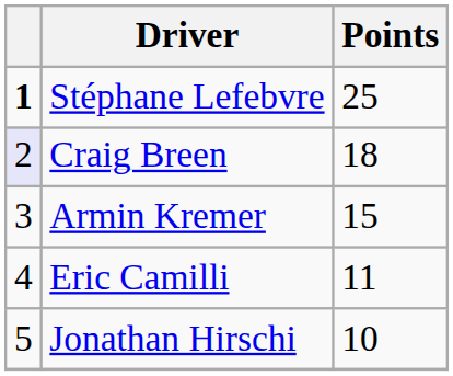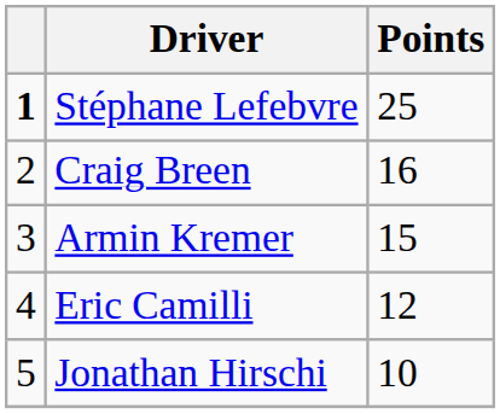 <table class="wikitable" style="font-size: 90%;">
 <tr>
 <th></th>
 <th>Driver</th>
 <th>Points</th>
 </tr>
 <tr>
 <td align="center"><strong>1</strong></td>
 <td> <a href='#'>Stéphane Lefebvre</a></td>
 <td align="left">25</td>
 </tr>
 <tr>
-<td align="center" style="background: lavender;">2</td>
+<td align="center">2</td>
 <td> <a href='#'>Craig Breen</a></td>
-<td align="left">18</td>
+<td align="left">16</td>
 </tr>
 <tr>
 <td align="center">3</td>
 <td> <a href='#'>Armin Kremer</a></td>
 <td align="left">15</td>
 </tr>
 <tr>
 <td align="center">4</td>
 <td> <a href='#'>Eric Camilli</a></td>
-<td align="left">11</td>
+<td align="left">12</td>
 </tr>
 <tr>
 <td align="center">5</td>
 <td> <a href='#'>Jonathan Hirschi</a></td>
 <td align="left">10</td>
 </tr>
 <tr>
 </tr>
 </table>
